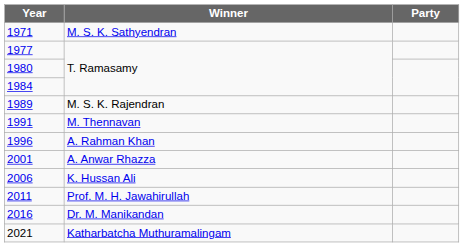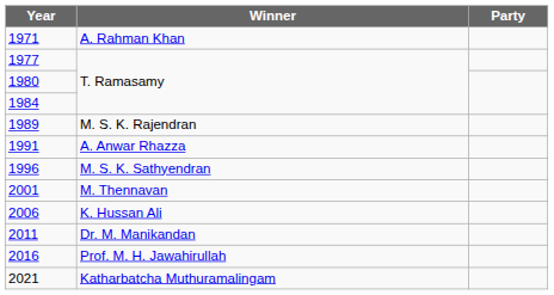 <table class="wikitable" width="50%">
 <tr>
 <th style="background-color:#666666; color:white">Year</th>
 <th style="background-color:#666666; color:white">Winner</th>
 <th style="background-color:#666666; color:white" colspan="2">Party</th>
 </tr>
 <tr>
 <td><a href='#'>1971</a></td>
-<td><a href='#'>M. S. K. Sathyendran</a></td>
+<td><a href='#'>A. Rahman Khan</a></td>
 <td></td>
 </tr>
 <tr>
 <td><a href='#'>1977</a></td>
 <td rowspan=3>T. Ramasamy</td>
 <td></td>
 </tr>
 <tr>
 <td><a href='#'>1980</a></td>
 </tr>
 <tr>
 <td><a href='#'>1984</a></td>
 </tr>
 <tr>
 <td><a href='#'>1989</a></td>
 <td>M. S. K. Rajendran</td>
 <td></td>
 </tr>
 <tr>
 <td><a href='#'>1991</a></td>
-<td><a href='#'>M. Thennavan</a></td>
+<td><a href='#'>A. Anwar Rhazza</a></td>
 <td></td>
 </tr>
 <tr>
 <td><a href='#'>1996</a></td>
-<td><a href='#'>A. Rahman Khan</a></td>
+<td><a href='#'>M. S. K. Sathyendran</a></td>
 <td></td>
 </tr>
 <tr>
 <td><a href='#'>2001</a></td>
-<td><a href='#'>A. Anwar Rhazza</a></td>
+<td><a href='#'>M. Thennavan</a></td>
 <td></td>
 </tr>
 <tr>
 <td><a href='#'>2006</a></td>
 <td><a href='#'>K. Hussan Ali</a></td>
 <td></td>
 </tr>
 <tr>
 <td><a href='#'>2011</a></td>
-<td><a href='#'>Prof. M. H. Jawahirullah</a></td>
+<td><a href='#'>Dr. M. Manikandan</a></td>
 <td></td>
 </tr>
 <tr>
 <td><a href='#'>2016</a></td>
-<td><a href='#'>Dr. M. Manikandan</a></td>
+<td><a href='#'>Prof. M. H. Jawahirullah</a></td>
 <td></td>
 </tr>
 <tr>
 <td>2021</td>
 <td><a href='#'>Katharbatcha Muthuramalingam</a></td>
 <td></td>
 </tr>
 </table>
